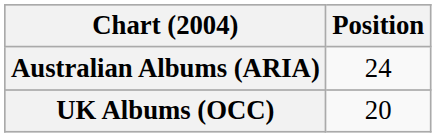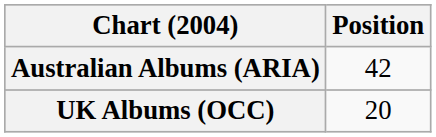 <table class="wikitable sortable plainrowheaders">
 <tr>
 <th>Chart (2004)</th>
 <th>Position</th>
 </tr>
 <tr>
 <th scope="row">Australian Albums (ARIA)</th>
-<td style="text-align:center;">24</td>
+<td style="text-align:center;">42</td>
 </tr>
 <tr>
 <th scope="row">UK Albums (OCC)</th>
 <td style="text-align:center;">20</td>
 </tr>
 </table>
